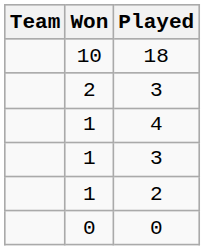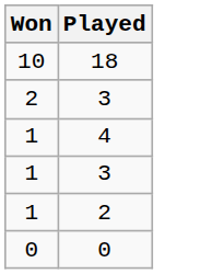 <table class="wikitable sortable">
 <tr>
-<th>Team</th>
 <th>Won</th>
 <th>Played</th>
 </tr>
 <tr>
-<td></td>
 <td align="center">10</td>
 <td align="center">18</td>
 </tr>
 <tr>
-<td></td>
 <td align="center">2</td>
 <td align="center">3</td>
 </tr>
 <tr>
-<td></td>
 <td align="center">1</td>
 <td align="center">4</td>
 </tr>
 <tr>
-<td></td>
 <td align="center">1</td>
 <td align="center">3</td>
 </tr>
 <tr>
-<td></td>
 <td align="center">1</td>
 <td align="center">2</td>
 </tr>
 <tr>
-<td></td>
 <td align="center">0</td>
 <td align="center">0</td>
 </tr>
 </table>
